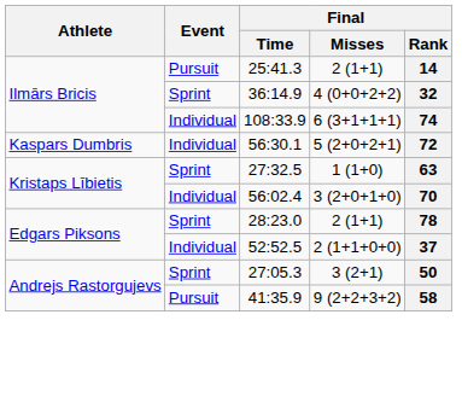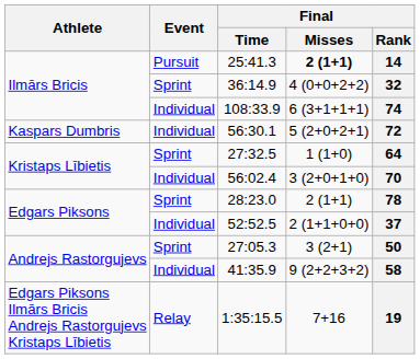 <table class="wikitable">
 <tr>
 <th rowspan="2">Athlete</th>
 <th rowspan="2">Event</th>
 <th colspan="3">Final</th>
 </tr>
 <tr>
 <th>Time</th>
 <th>Misses</th>
 <th>Rank</th>
 </tr>
 <tr>
 <td rowspan="3"><a href='#'>Ilmārs Bricis</a></td>
 <td><a href='#'>Pursuit</a></td>
 <td align="center">25:41.3</td>
-<td align="center">2 (1+1)</td>
+<td align="center"><strong>2 (1+1)</strong></td>
 <th align="center">14</th>
 </tr>
 <tr>
 <td><a href='#'>Sprint</a></td>
 <td align="center">36:14.9</td>
 <td align="center">4 (0+0+2+2)</td>
 <th align="center">32</th>
 </tr>
 <tr>
 <td><a href='#'>Individual</a></td>
 <td align="center">108:33.9</td>
 <td align="center">6 (3+1+1+1)</td>
 <th align="center">74</th>
 </tr>
 <tr>
 <td><a href='#'>Kaspars Dumbris</a></td>
 <td><a href='#'>Individual</a></td>
 <td align="center">56:30.1</td>
 <td align="center">5 (2+0+2+1)</td>
 <th align="center">72</th>
 </tr>
 <tr>
 <td rowspan="2"><a href='#'>Kristaps Lībietis</a></td>
 <td><a href='#'>Sprint</a></td>
 <td align="center">27:32.5</td>
 <td align="center">1 (1+0)</td>
-<th align="center">63</th>
+<th align="center">64</th>
 </tr>
 <tr>
 <td><a href='#'>Individual</a></td>
 <td align="center">56:02.4</td>
 <td align="center">3 (2+0+1+0)</td>
 <th align="center">70</th>
 </tr>
 <tr>
 <td rowspan="2"><a href='#'>Edgars Piksons</a></td>
 <td><a href='#'>Sprint</a></td>
 <td align="center">28:23.0</td>
 <td align="center">2 (1+1)</td>
 <th align="center">78</th>
 </tr>
 <tr>
 <td><a href='#'>Individual</a></td>
 <td align="center">52:52.5</td>
 <td align="center">2 (1+1+0+0)</td>
 <th align="center">37</th>
 </tr>
 <tr>
 <td rowspan="2"><a href='#'>Andrejs Rastorgujevs</a></td>
 <td><a href='#'>Sprint</a></td>
 <td align="center">27:05.3</td>
 <td align="center">3 (2+1)</td>
 <th align="center">50</th>
 </tr>
 <tr>
-<td><a href='#'>Pursuit</a></td>
+<td><a href='#'>Individual</a></td>
 <td align="center">41:35.9</td>
 <td align="center">9 (2+2+3+2)</td>
 <th align="center">58</th>
 </tr>
+<tr>
+<td><a href='#'>Edgars Piksons</a><br><a href='#'>Ilmārs Bricis</a><br><a href='#'>Andrejs Rastorgujevs</a><br><a href='#'>Kristaps Lībietis</a></td>
+<td><a href='#'>Relay</a></td>
+<td align="center">1:35:15.5</td>
+<td align="center">7+16</td>
+<th align="center">19</th>
+</tr>
 </table>
